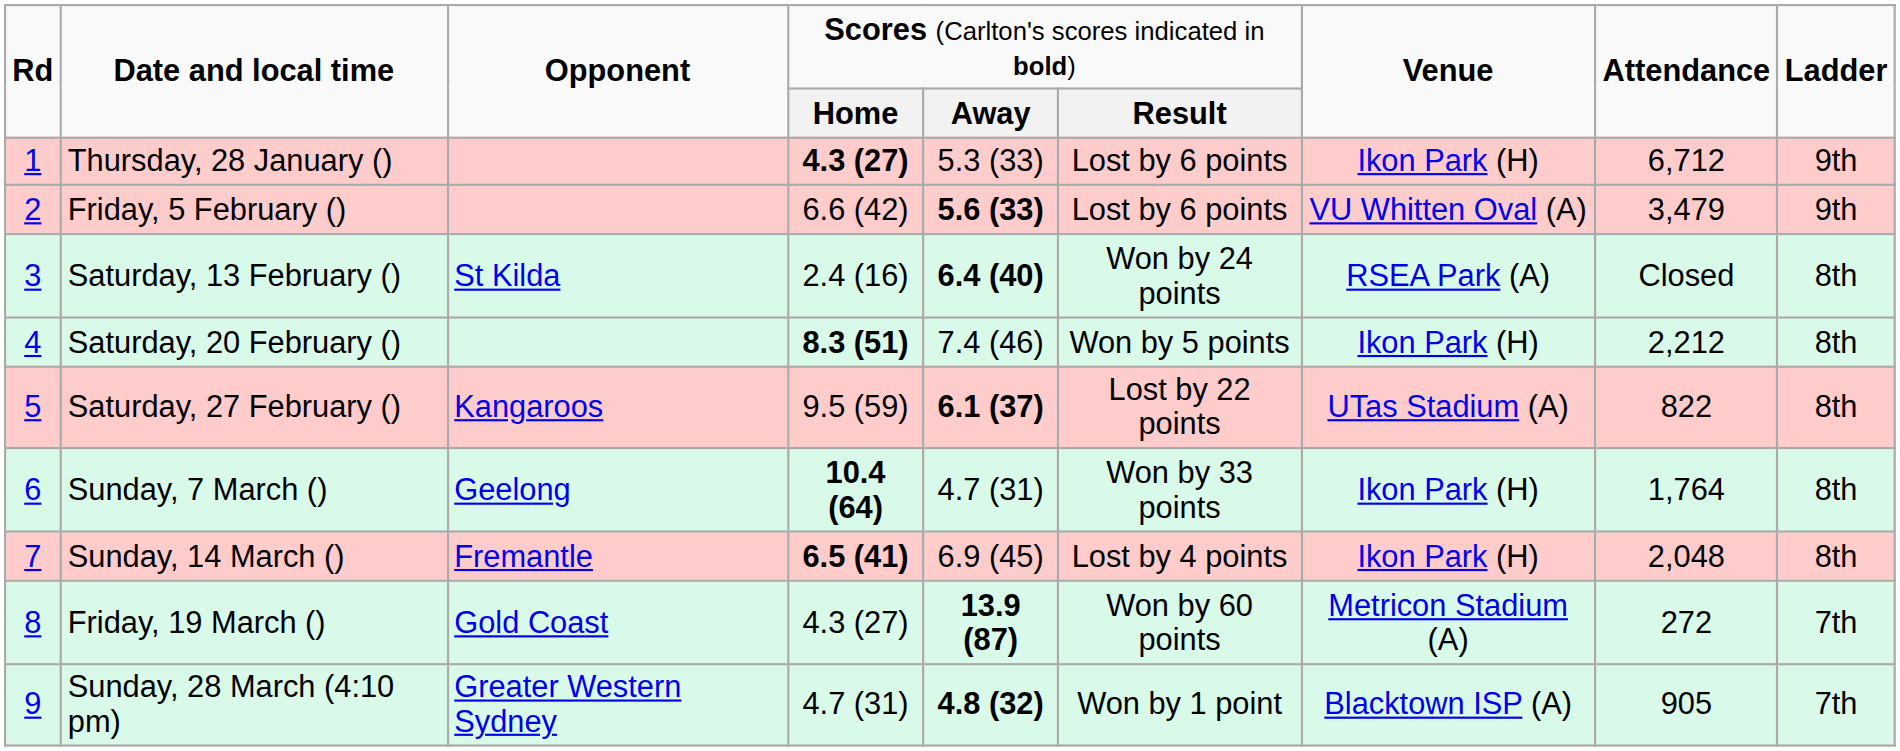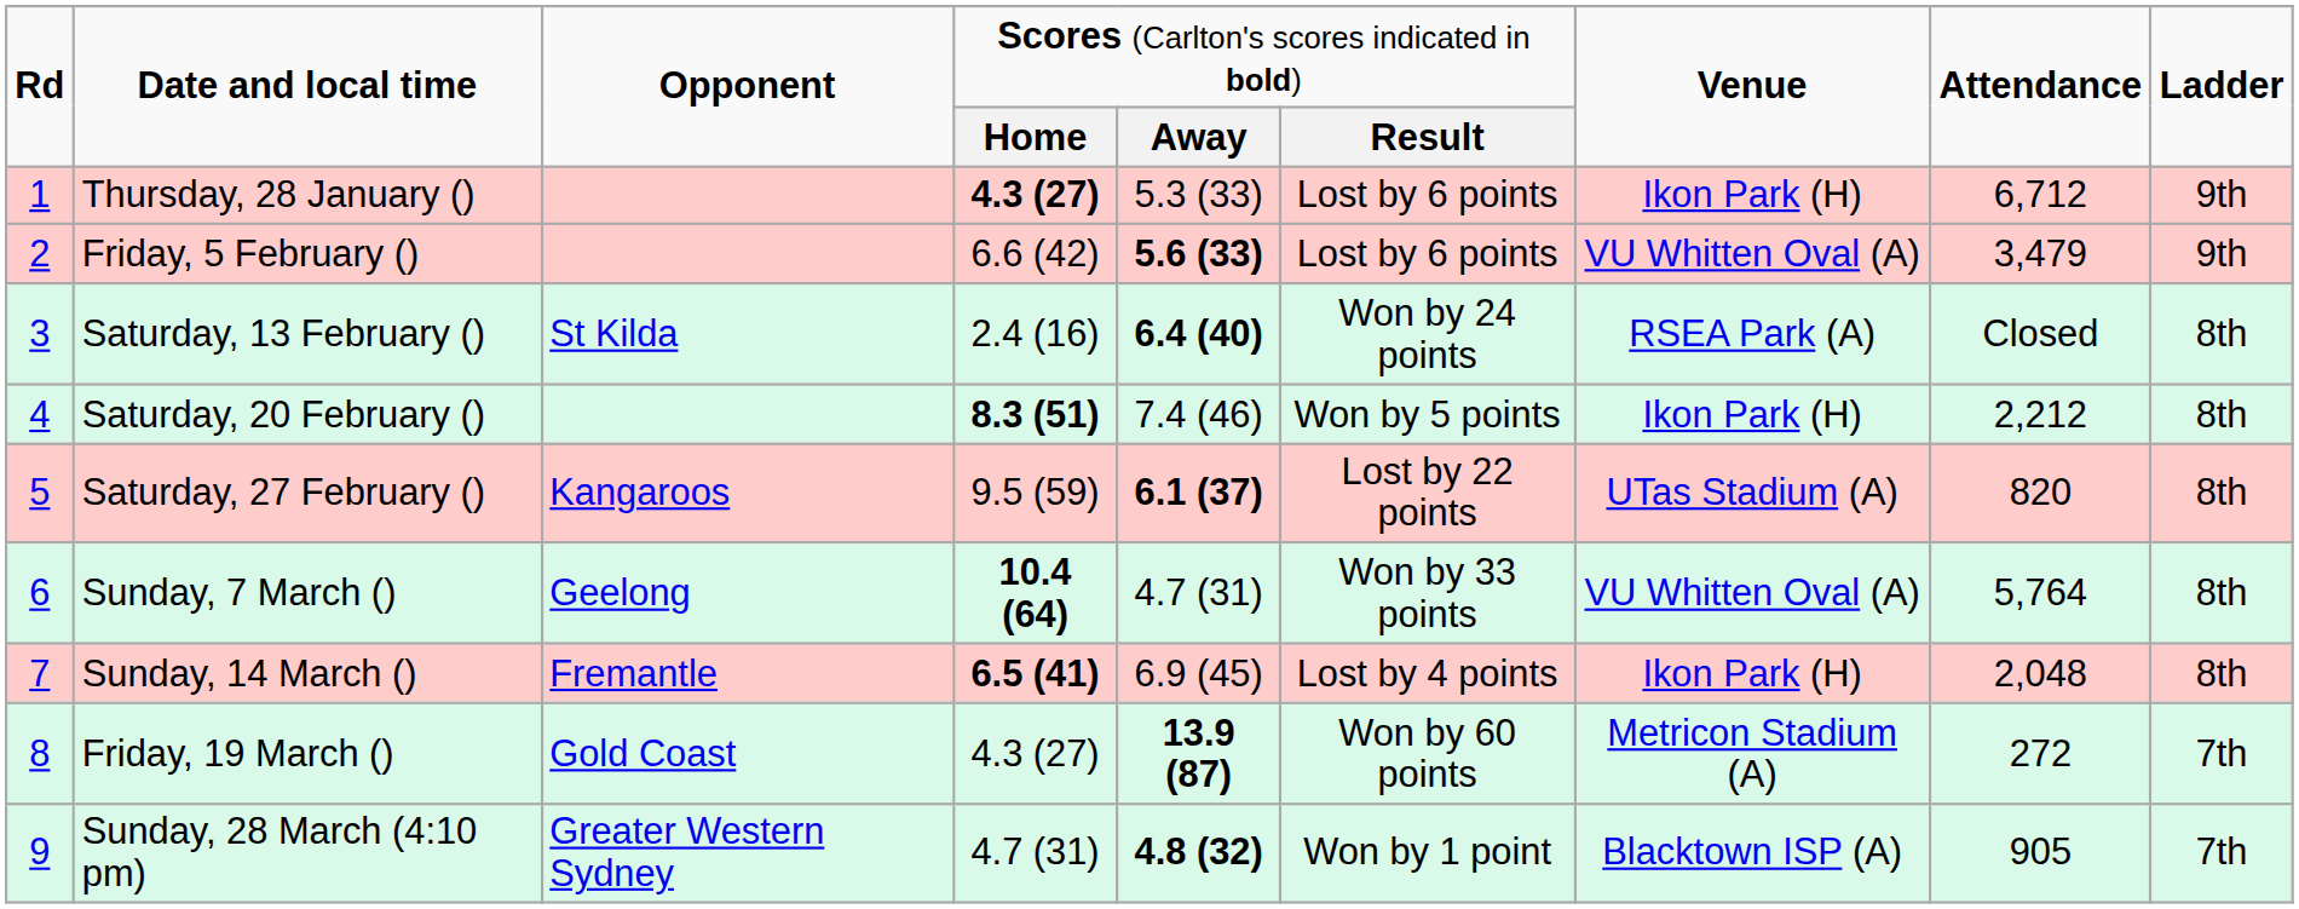 <table class="wikitable" style="font-size:90%; text-align:center; width: 100%; margin-left: auto; margin-right: auto;">
 <tr>
 <td rowspan=2><strong>Rd</strong></td>
 <td rowspan=2><strong>Date and local time</strong></td>
 <td rowspan=2><strong>Opponent</strong></td>
 <td colspan=3><strong>Scores</strong> <small>(Carlton's scores indicated in <strong>bold</strong>)</small></td>
 <td rowspan=2><strong>Venue</strong></td>
 <td rowspan=2><strong>Attendance</strong></td>
 <td rowspan=2><strong>Ladder</strong></td>
 </tr>
 <tr>
 <th>Home</th>
 <th>Away</th>
 <th>Result</th>
 </tr>
 <tr style="background:#fcc;">
 <td><a href='#'>1</a></td>
 <td align=left>Thursday, 28 January ()</td>
 <td align=left></td>
 <td><strong>4.3 (27)</strong></td>
 <td>5.3 (33)</td>
 <td>Lost by 6 points</td>
 <td><a href='#'>Ikon Park</a> (H)</td>
 <td>6,712</td>
 <td>9th</td>
 </tr>
 <tr style="background:#fcc;">
 <td><a href='#'>2</a></td>
 <td align=left>Friday, 5 February ()</td>
 <td align=left></td>
 <td>6.6 (42)</td>
 <td><strong>5.6 (33)</strong></td>
 <td>Lost by 6 points</td>
 <td><a href='#'>VU Whitten Oval</a> (A)</td>
 <td>3,479</td>
 <td>9th</td>
 </tr>
 <tr style="background:#d9f9e9;">
 <td><a href='#'>3</a></td>
 <td align=left>Saturday, 13 February ()</td>
 <td align=left><a href='#'>St Kilda</a></td>
 <td>2.4 (16)</td>
 <td><strong>6.4 (40)</strong></td>
 <td>Won by 24 points</td>
 <td><a href='#'>RSEA Park</a> (A)</td>
 <td>Closed</td>
 <td>8th</td>
 </tr>
 <tr style="background:#d9f9e9;">
 <td><a href='#'>4</a></td>
 <td align=left>Saturday, 20 February ()</td>
 <td align=left></td>
 <td><strong>8.3 (51)</strong></td>
 <td>7.4 (46)</td>
 <td>Won by 5 points</td>
 <td><a href='#'>Ikon Park</a> (H)</td>
 <td>2,212</td>
 <td>8th</td>
 </tr>
 <tr style="background:#fcc;">
 <td><a href='#'>5</a></td>
 <td align=left>Saturday, 27 February ()</td>
 <td align=left><a href='#'>Kangaroos</a></td>
 <td>9.5 (59)</td>
 <td><strong>6.1 (37)</strong></td>
 <td>Lost by 22 points</td>
 <td><a href='#'>UTas Stadium</a> (A)</td>
-<td>822</td>
+<td>820</td>
 <td>8th</td>
 </tr>
 <tr style="background:#d9f9e9;">
 <td><a href='#'>6</a></td>
 <td align=left>Sunday, 7 March ()</td>
 <td align=left><a href='#'>Geelong</a></td>
 <td><strong>10.4 (64)</strong></td>
 <td>4.7 (31)</td>
 <td>Won by 33 points</td>
-<td><a href='#'>Ikon Park</a> (H)</td>
-<td>1,764</td>
+<td><a href='#'>VU Whitten Oval</a> (A)</td>
+<td>5,764</td>
 <td>8th</td>
 </tr>
 <tr style="background:#fcc;">
 <td><a href='#'>7</a></td>
 <td align=left>Sunday, 14 March ()</td>
 <td align=left><a href='#'>Fremantle</a></td>
 <td><strong>6.5 (41)</strong></td>
 <td>6.9 (45)</td>
 <td>Lost by 4 points</td>
 <td><a href='#'>Ikon Park</a> (H)</td>
 <td>2,048</td>
 <td>8th</td>
 </tr>
 <tr style="background:#d9f9e9;">
 <td><a href='#'>8</a></td>
 <td align=left>Friday, 19 March ()</td>
 <td align=left><a href='#'>Gold Coast</a></td>
 <td>4.3 (27)</td>
 <td><strong>13.9 (87)</strong></td>
 <td>Won by 60 points</td>
 <td><a href='#'>Metricon Stadium</a> (A)</td>
 <td>272</td>
 <td>7th</td>
 </tr>
 <tr style="background:#d9f9e9;">
 <td><a href='#'>9</a></td>
 <td align=left>Sunday, 28 March (4:10 pm)</td>
 <td align=left><a href='#'>Greater Western Sydney</a></td>
 <td>4.7 (31)</td>
 <td><strong>4.8 (32)</strong></td>
 <td>Won by 1 point</td>
 <td><a href='#'>Blacktown ISP</a> (A)</td>
 <td>905</td>
 <td>7th</td>
 </tr>
 </table>
